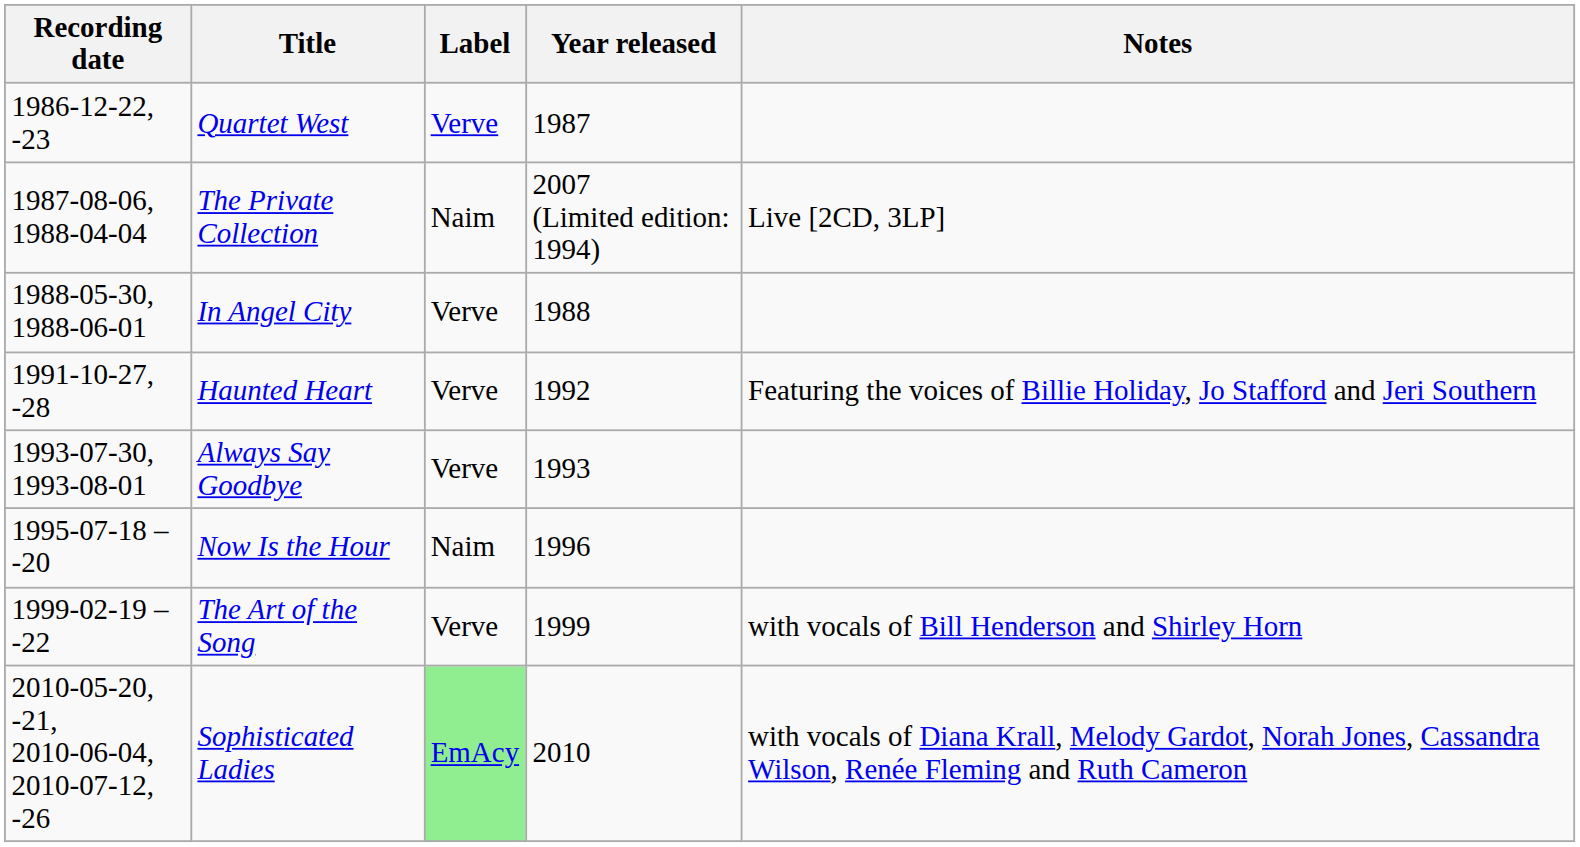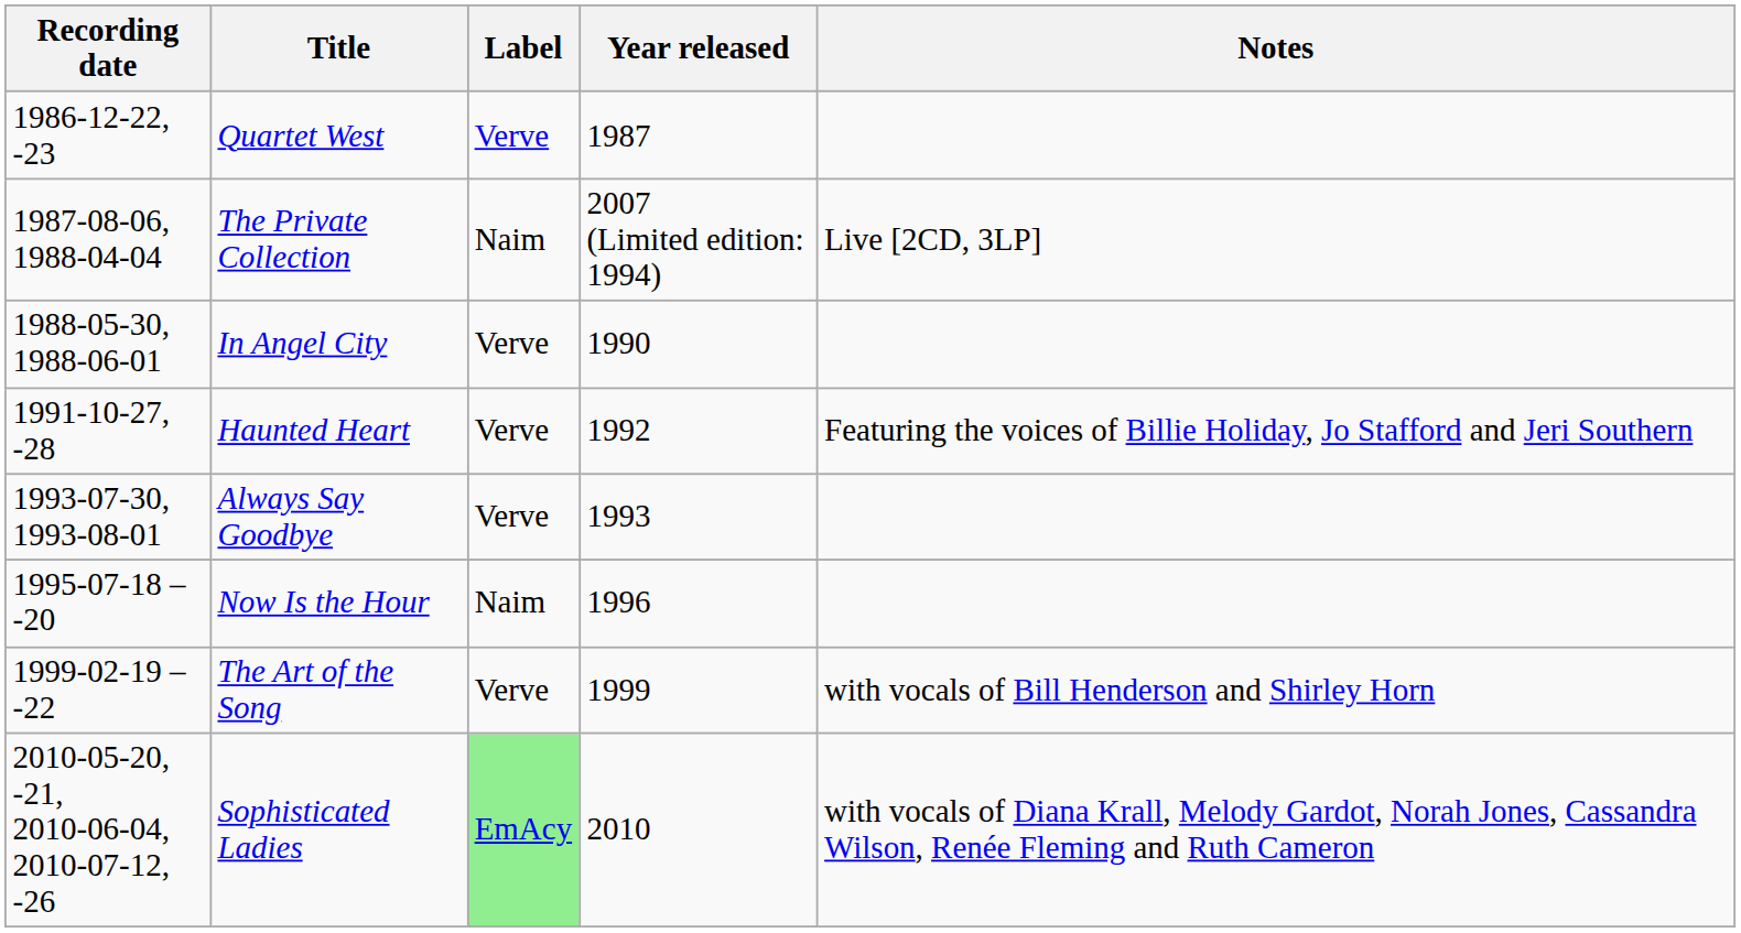 <table class="wikitable sortable">
 <tr>
 <th>Recording date</th>
 <th>Title</th>
 <th>Label</th>
 <th>Year released</th>
 <th>Notes</th>
 </tr>
 <tr>
 <td>1986-12-22, -23</td>
 <td><em><a href='#'>Quartet West</a></em></td>
 <td><a href='#'>Verve</a></td>
 <td>1987</td>
 <td></td>
 </tr>
 <tr>
 <td>1987-08-06, <br>1988-04-04</td>
 <td><em><a href='#'>The Private Collection</a></em></td>
 <td>Naim</td>
 <td>2007 <br>(Limited edition: 1994)</td>
 <td>Live [2CD, 3LP]</td>
 </tr>
 <tr>
 <td>1988-05-30, <br>1988-06-01</td>
 <td><em><a href='#'>In Angel City</a></em></td>
 <td>Verve</td>
-<td>1988</td>
+<td>1990</td>
 <td></td>
 </tr>
 <tr>
 <td>1991-10-27, -28</td>
 <td><em><a href='#'>Haunted Heart</a></em></td>
 <td>Verve</td>
 <td>1992</td>
 <td>Featuring the voices of <a href='#'>Billie Holiday</a>, <a href='#'>Jo Stafford</a> and <a href='#'>Jeri Southern</a></td>
 </tr>
 <tr>
 <td>1993-07-30, <br>1993-08-01</td>
 <td><em><a href='#'>Always Say Goodbye</a></em></td>
 <td>Verve</td>
 <td>1993</td>
 <td></td>
 </tr>
 <tr>
 <td>1995-07-18 – -20</td>
 <td><em><a href='#'>Now Is the Hour</a></em></td>
 <td>Naim</td>
 <td>1996</td>
 <td></td>
 </tr>
 <tr>
 <td>1999-02-19 – -22</td>
 <td><em><a href='#'>The Art of the Song</a></em></td>
 <td>Verve</td>
 <td>1999</td>
 <td>with vocals of <a href='#'>Bill Henderson</a> and <a href='#'>Shirley Horn</a></td>
 </tr>
 <tr>
 <td>2010-05-20, -21, <br>2010-06-04, <br>2010-07-12, -26</td>
 <td><em><a href='#'>Sophisticated Ladies</a></em></td>
 <td style="background: lightgreen;"><a href='#'>EmAcy</a></td>
 <td>2010</td>
 <td>with vocals of <a href='#'>Diana Krall</a>, <a href='#'>Melody Gardot</a>, <a href='#'>Norah Jones</a>, <a href='#'>Cassandra Wilson</a>, <a href='#'>Renée Fleming</a> and <a href='#'>Ruth Cameron</a></td>
 </tr>
 </table>
